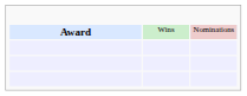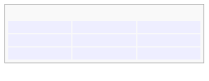 <table class="infobox" style="width: 22em; text-align: left; font-size: 90%; vertical-align: middle;">
 <tr>
 <td colspan="3" style="text-align:center;"> <br> </td>
-</tr>
-<tr style="background:#d9e8ff; text-align:center;">
-<th style="vertical-align: middle;">Award</th>
-<td style="background:#cec; font-size:8pt; width:60px;">Wins</td>
-<td style="background:#ecc; font-size:8pt; width:60px;">Nominations</td>
 </tr>
 <tr style="background:#eef;">
 <td style="text-align:center;"><br></td>
 <td></td>
 <td></td>
 </tr>
 <tr style="background:#eef;">
 <td style="text-align:center;"><br></td>
 <td></td>
 <td></td>
 </tr>
 <tr style="background:#eef;">
 <td style="text-align:center;"><br></td>
 <td></td>
 <td></td>
 </tr>
 </table>
